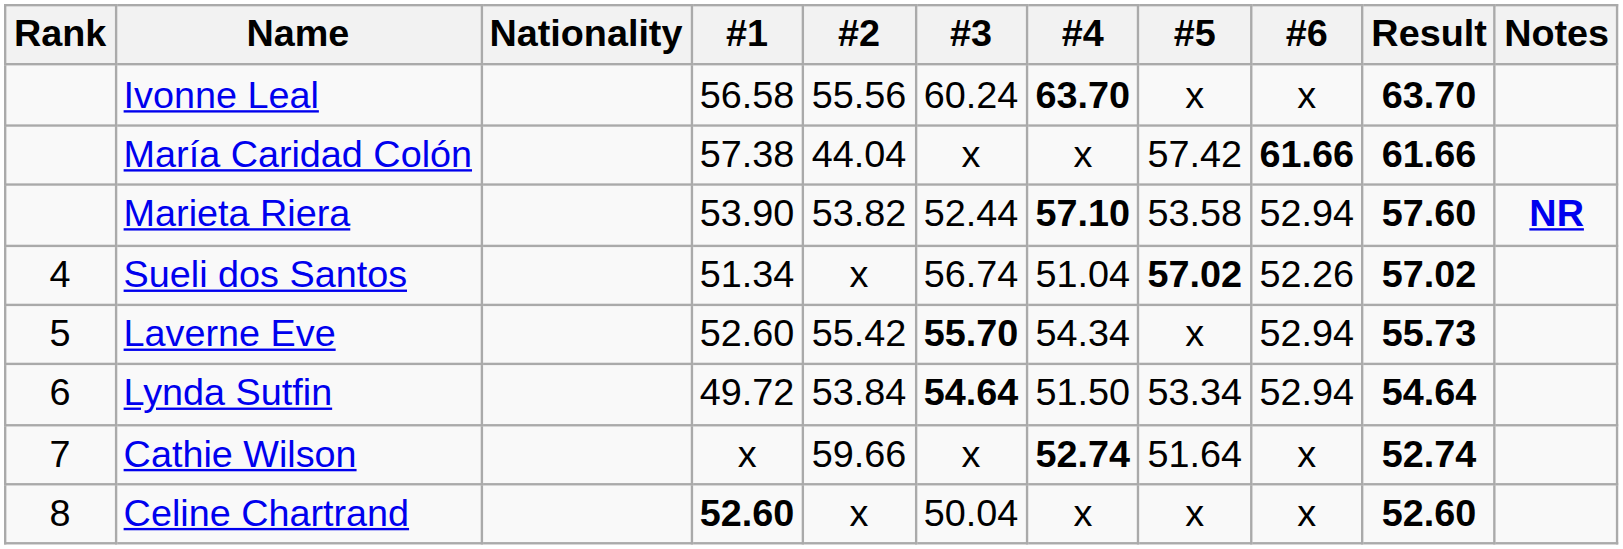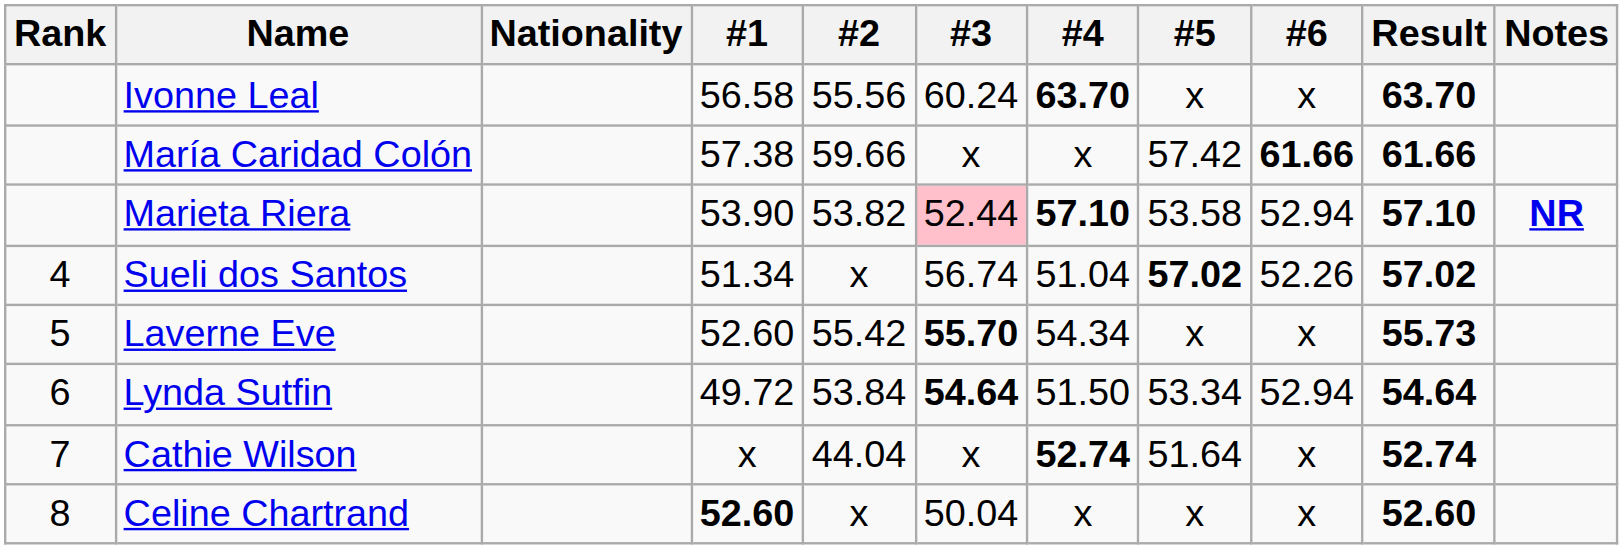 <table class="wikitable sortable" style="text-align:center">
 <tr>
 <th>Rank</th>
 <th>Name</th>
 <th>Nationality</th>
 <th>#1</th>
 <th>#2</th>
 <th>#3</th>
 <th>#4</th>
 <th>#5</th>
 <th>#6</th>
 <th>Result</th>
 <th>Notes</th>
 </tr>
 <tr>
 <td></td>
 <td align=left><a href='#'>Ivonne Leal</a></td>
 <td align=left></td>
 <td>56.58</td>
 <td>55.56</td>
 <td>60.24</td>
 <td><strong>63.70</strong></td>
 <td>x</td>
 <td>x</td>
 <td><strong>63.70</strong></td>
 <td></td>
 </tr>
 <tr>
 <td></td>
 <td align=left><a href='#'>María Caridad Colón</a></td>
 <td align=left></td>
 <td>57.38</td>
-<td>44.04</td>
+<td>59.66</td>
 <td>x</td>
 <td>x</td>
 <td>57.42</td>
 <td><strong>61.66</strong></td>
 <td><strong>61.66</strong></td>
 <td></td>
 </tr>
 <tr>
 <td></td>
 <td align=left><a href='#'>Marieta Riera</a></td>
 <td align=left></td>
 <td>53.90</td>
 <td>53.82</td>
-<td>52.44</td>
+<td style="background: pink;">52.44</td>
 <td><strong>57.10</strong></td>
 <td>53.58</td>
 <td>52.94</td>
-<td><strong>57.60</strong></td>
+<td><strong>57.10</strong></td>
 <td><strong><a href='#'>NR</a></strong></td>
 </tr>
 <tr>
 <td>4</td>
 <td align=left><a href='#'>Sueli dos Santos</a></td>
 <td align=left></td>
 <td>51.34</td>
 <td>x</td>
 <td>56.74</td>
 <td>51.04</td>
 <td><strong>57.02</strong></td>
 <td>52.26</td>
 <td><strong>57.02</strong></td>
 <td></td>
 </tr>
 <tr>
 <td>5</td>
 <td align=left><a href='#'>Laverne Eve</a></td>
 <td align=left></td>
 <td>52.60</td>
 <td>55.42</td>
 <td><strong>55.70</strong></td>
 <td>54.34</td>
 <td>x</td>
-<td>52.94</td>
+<td>x</td>
 <td><strong>55.73</strong></td>
 <td></td>
 </tr>
 <tr>
 <td>6</td>
 <td align=left><a href='#'>Lynda Sutfin</a></td>
 <td align=left></td>
 <td>49.72</td>
 <td>53.84</td>
 <td><strong>54.64</strong></td>
 <td>51.50</td>
 <td>53.34</td>
 <td>52.94</td>
 <td><strong>54.64</strong></td>
 <td></td>
 </tr>
 <tr>
 <td>7</td>
 <td align=left><a href='#'>Cathie Wilson</a></td>
 <td align=left></td>
 <td>x</td>
-<td>59.66</td>
+<td>44.04</td>
 <td>x</td>
 <td><strong>52.74</strong></td>
 <td>51.64</td>
 <td>x</td>
 <td><strong>52.74</strong></td>
 <td></td>
 </tr>
 <tr>
 <td>8</td>
 <td align=left><a href='#'>Celine Chartrand</a></td>
 <td align=left></td>
 <td><strong>52.60</strong></td>
 <td>x</td>
 <td>50.04</td>
 <td>x</td>
 <td>x</td>
 <td>x</td>
 <td><strong>52.60</strong></td>
 <td></td>
 </tr>
 </table>
